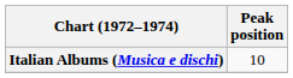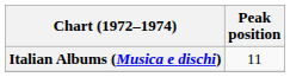 <table class="wikitable sortable plainrowheaders">
 <tr>
 <th>Chart (1972–1974)</th>
 <th>Peak<br>position</th>
 </tr>
 <tr>
 <th scope="row">Italian Albums (<em><a href='#'>Musica e dischi</a></em>)</th>
-<td style="text-align:center;">10</td>
+<td style="text-align:center;">11</td>
 </tr>
 <tr>
 </tr>
 </table>
